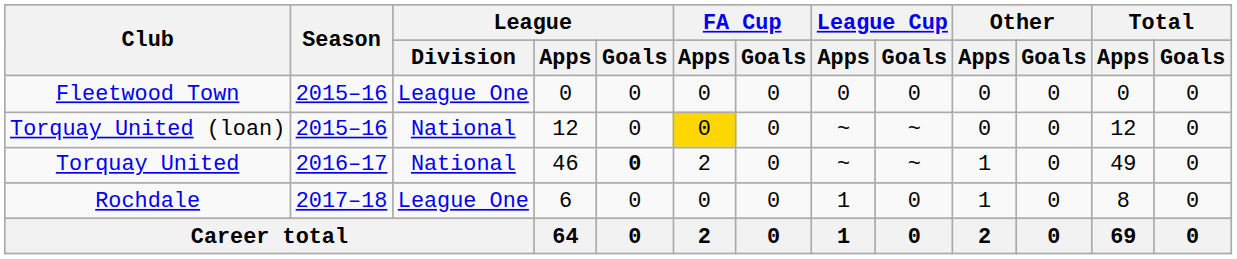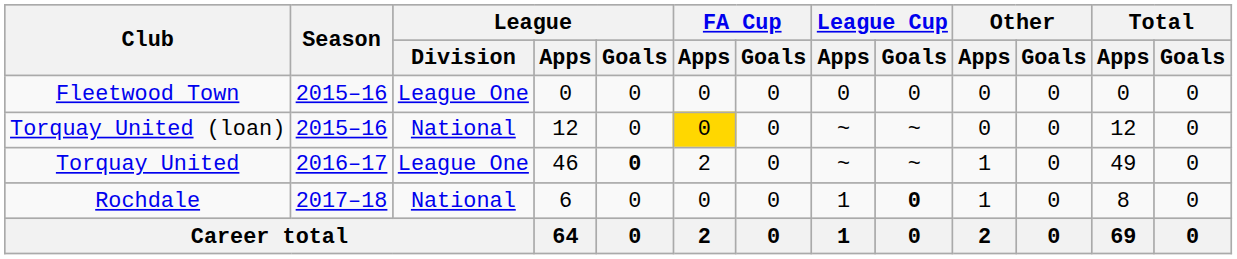 <table class="wikitable" style="text-align:center">
 <tr>
 <th rowspan="2">Club</th>
 <th rowspan="2">Season</th>
 <th colspan="3">League</th>
 <th colspan="2"><a href='#'>FA Cup</a></th>
 <th colspan="2"><a href='#'>League Cup</a></th>
 <th colspan="2">Other</th>
 <th colspan="2">Total</th>
 </tr>
 <tr>
 <th>Division</th>
 <th>Apps</th>
 <th>Goals</th>
 <th>Apps</th>
 <th>Goals</th>
 <th>Apps</th>
 <th>Goals</th>
 <th>Apps</th>
 <th>Goals</th>
 <th>Apps</th>
 <th>Goals</th>
 </tr>
 <tr>
 <td><a href='#'>Fleetwood Town</a></td>
 <td><a href='#'>2015–16</a></td>
 <td><a href='#'>League One</a></td>
 <td>0</td>
 <td>0</td>
 <td>0</td>
 <td>0</td>
 <td>0</td>
 <td>0</td>
 <td>0</td>
 <td>0</td>
 <td>0</td>
 <td>0</td>
 </tr>
 <tr>
 <td><a href='#'>Torquay United</a> (loan)</td>
 <td><a href='#'>2015–16</a></td>
 <td><a href='#'>National</a></td>
 <td>12</td>
 <td>0</td>
 <td style="background: gold;">0</td>
 <td>0</td>
 <td>~</td>
 <td>~</td>
 <td>0</td>
 <td>0</td>
 <td>12</td>
 <td>0</td>
 </tr>
 <tr>
 <td><a href='#'>Torquay United</a></td>
 <td><a href='#'>2016–17</a></td>
-<td><a href='#'>National</a></td>
+<td><a href='#'>League One</a></td>
 <td>46</td>
 <td><strong>0</strong></td>
 <td>2</td>
 <td>0</td>
 <td>~</td>
 <td>~</td>
 <td>1</td>
 <td>0</td>
 <td>49</td>
 <td>0</td>
 </tr>
 <tr>
 <td><a href='#'>Rochdale</a></td>
 <td><a href='#'>2017–18</a></td>
-<td><a href='#'>League One</a></td>
+<td><a href='#'>National</a></td>
 <td>6</td>
 <td>0</td>
 <td>0</td>
 <td>0</td>
 <td>1</td>
-<td>0</td>
+<td><strong>0</strong></td>
 <td>1</td>
 <td>0</td>
 <td>8</td>
 <td>0</td>
 </tr>
 <tr>
 <th colspan="3">Career total</th>
 <th>64</th>
 <th>0</th>
 <th>2</th>
 <th>0</th>
 <th>1</th>
 <th>0</th>
 <th>2</th>
 <th>0</th>
 <th>69</th>
 <th>0</th>
 </tr>
 </table>
